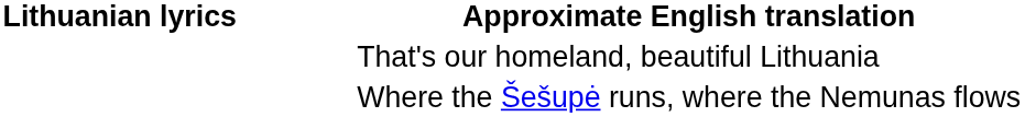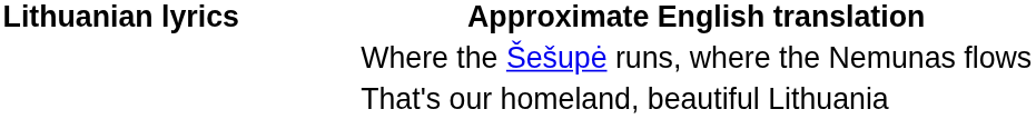 <table>
 <tr>
 <th width=250px>Lithuanian lyrics</th>
 <th>Approximate English translation</th>
 </tr>
 <tr>
 <td><em></em></td>
-<td>That's our homeland, beautiful Lithuania</td>
+<td>Where the <a href='#'>Šešupė</a> runs, where the Nemunas flows</td>
 </tr>
 <tr>
 <td><em></em></td>
-<td>Where the <a href='#'>Šešupė</a> runs, where the Nemunas flows</td>
+<td>That's our homeland, beautiful Lithuania</td>
 </tr>
 </table>
